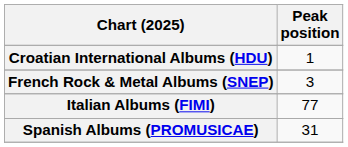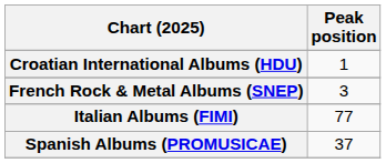 <table class="wikitable sortable plainrowheaders" style="text-align:center">
 <tr>
 <th scope="col">Chart (2025)</th>
 <th scope="col">Peak<br>position</th>
 </tr>
 <tr>
 </tr>
 <tr>
 </tr>
 <tr>
 </tr>
 <tr>
 <th scope="row">Croatian International Albums (<a href='#'>HDU</a>)</th>
 <td>1</td>
 </tr>
 <tr>
 </tr>
 <tr>
 </tr>
 <tr>
 <th scope="row">French Rock & Metal Albums (<a href='#'>SNEP</a>)</th>
 <td>3</td>
 </tr>
 <tr>
 </tr>
 <tr>
 <th scope="row">Italian Albums (<a href='#'>FIMI</a>)</th>
 <td>77</td>
 </tr>
 <tr>
 </tr>
 <tr>
 </tr>
 <tr>
 </tr>
 <tr>
 <th scope="row">Spanish Albums (<a href='#'>PROMUSICAE</a>)</th>
-<td>31</td>
+<td>37</td>
 </tr>
 <tr>
 </tr>
 <tr>
 </tr>
 <tr>
 </tr>
 <tr>
 </tr>
 </table>
